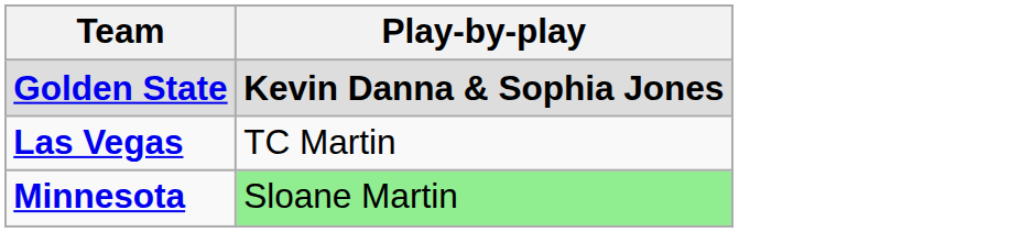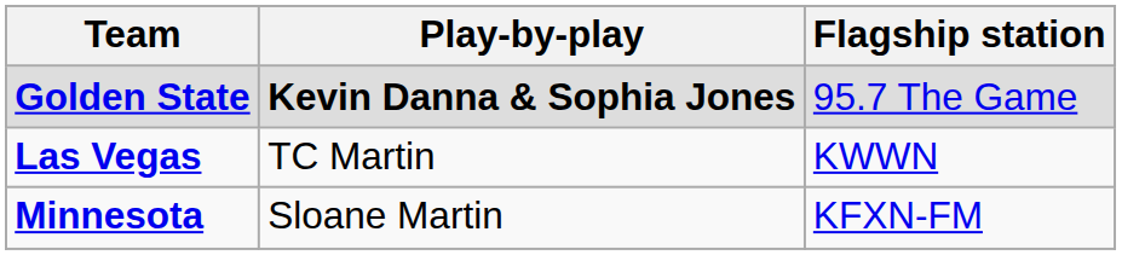 <table class="wikitable">
 <tr>
 <th>Team</th>
 <th>Play-by-play</th>
+<th>Flagship station</th>
 </tr>
 <tr bgcolor="#DDDDDD">
 <td><strong><a href='#'>Golden State</a></strong></td>
 <td><strong>Kevin Danna & Sophia Jones</strong></td>
+<td><a href='#'>95.7 The Game</a></td>
 </tr>
 <tr>
 <td><strong><a href='#'>Las Vegas</a></strong></td>
 <td>TC Martin</td>
+<td><a href='#'>KWWN</a></td>
 </tr>
 <tr>
 <td><a href='#'><strong>Minnesota</strong></a></td>
-<td style="background: lightgreen;">Sloane Martin</td>
+<td>Sloane Martin</td>
+<td><a href='#'>KFXN-FM</a></td>
 </tr>
 </table>
